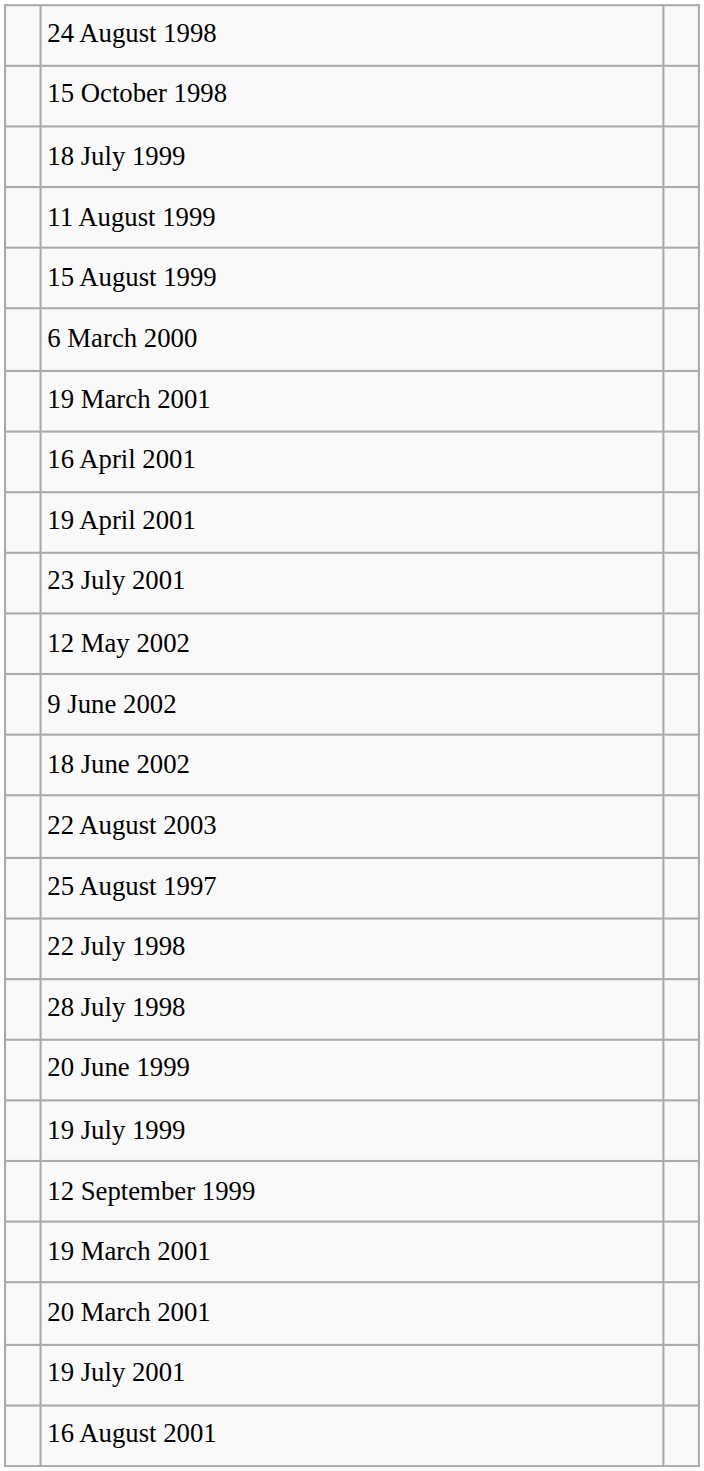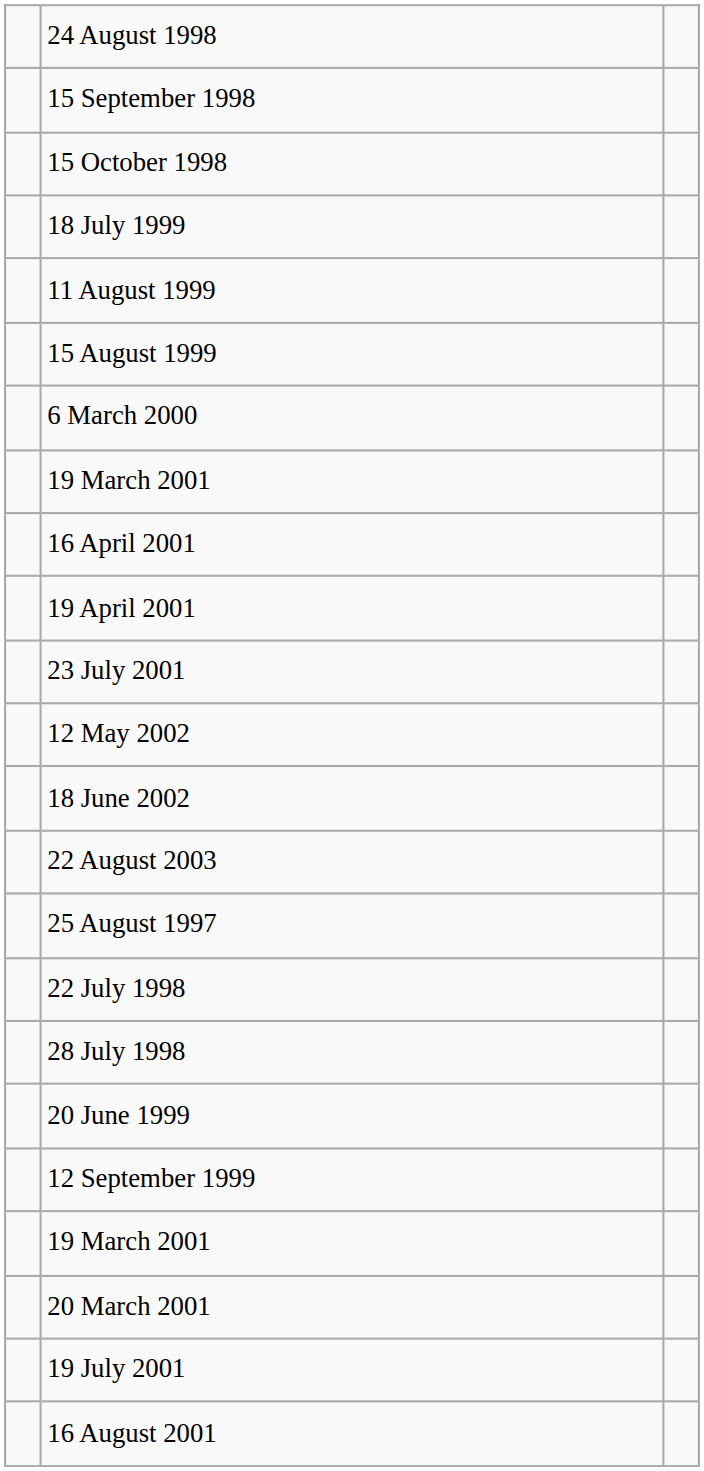 <table class="wikitable" style="font-size: 80%; float: left; width: 26em; margin-right: 1em; height: 700px">
 <tr>
 <td></td>
 <td>24 August 1998</td>
+<td></td>
+</tr>
+<tr>
+<td></td>
+<td>15 September 1998</td>
 <td></td>
 </tr>
 <tr>
 <td></td>
 <td>15 October 1998</td>
 <td></td>
 </tr>
 <tr>
 <td></td>
 <td>18 July 1999</td>
 <td></td>
 </tr>
 <tr>
 <td></td>
 <td>11 August 1999</td>
 <td></td>
 </tr>
 <tr>
 <td></td>
 <td>15 August 1999</td>
 <td></td>
 </tr>
 <tr>
 <td></td>
 <td>6 March 2000</td>
 <td></td>
 </tr>
 <tr>
 <td></td>
 <td>19 March 2001</td>
 <td></td>
 </tr>
 <tr>
 <td></td>
 <td>16 April 2001</td>
 <td></td>
 </tr>
 <tr>
 <td></td>
 <td>19 April 2001</td>
 <td></td>
 </tr>
 <tr>
 <td></td>
 <td>23 July 2001</td>
 <td></td>
 </tr>
 <tr>
 <td></td>
 <td>12 May 2002</td>
 <td></td>
 </tr>
 <tr>
 <td></td>
-<td>9 June 2002</td>
-<td></td>
-</tr>
-<tr>
-<td></td>
 <td>18 June 2002</td>
 <td></td>
 </tr>
 <tr>
 <td></td>
 <td>22 August 2003</td>
 <td></td>
 </tr>
 <tr>
 <td></td>
 <td>25 August 1997</td>
 <td></td>
 </tr>
 <tr>
 <td></td>
 <td>22 July 1998</td>
 <td></td>
 </tr>
 <tr>
 <td></td>
 <td>28 July 1998</td>
 <td></td>
 </tr>
 <tr>
 <td></td>
 <td>20 June 1999</td>
 <td></td>
 </tr>
 <tr>
 <td></td>
-<td>19 July 1999</td>
-<td></td>
-</tr>
-<tr>
-<td></td>
 <td>12 September 1999</td>
 <td></td>
 </tr>
 <tr>
 <td></td>
 <td>19 March 2001</td>
 <td></td>
 </tr>
 <tr>
 <td></td>
 <td>20 March 2001</td>
 <td></td>
 </tr>
 <tr>
 <td></td>
 <td>19 July 2001</td>
 <td></td>
 </tr>
 <tr>
 <td></td>
 <td>16 August 2001</td>
 <td></td>
 </tr>
 </table>
